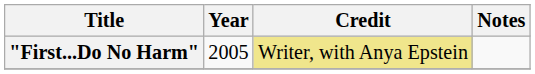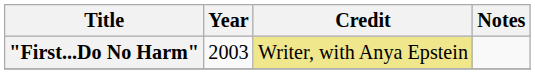 <table class="wikitable sortable plainrowheaders">
 <tr>
 <th scope="col">Title</th>
 <th scope="col">Year</th>
 <th scope="col">Credit</th>
 <th scope="col" class="unsortable">Notes</th>
 </tr>
 <tr>
 <th scope="row">"First...Do No Harm"</th>
-<td align="center">2005</td>
+<td align="center">2003</td>
 <td style="background: khaki;">Writer, with Anya Epstein</td>
 <td></td>
 </tr>
 <tr>
 </tr>
 </table>
